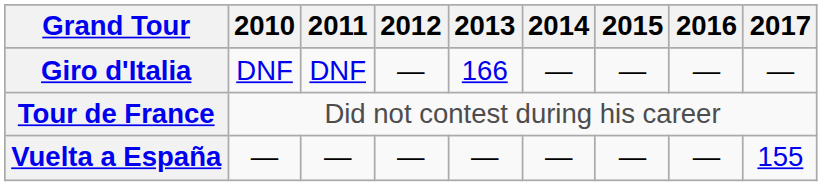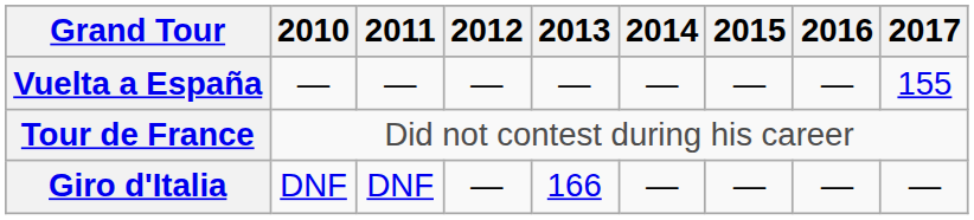 <table class="wikitable plainrowheaders">
 <tr>
 <th scope="col"><a href='#'>Grand Tour</a></th>
 <th scope="col">2010</th>
 <th scope="col">2011</th>
 <th scope="col">2012</th>
 <th scope="col">2013</th>
 <th scope="col">2014</th>
 <th scope="col">2015</th>
 <th scope="col">2016</th>
 <th scope="col">2017</th>
 </tr>
 <tr style="text-align:center;">
+<th scope="row"> <a href='#'>Vuelta a España</a></th>
+<td>—</td>
+<td>—</td>
+<td>—</td>
+<td>—</td>
+<td>—</td>
+<td>—</td>
+<td>—</td>
+<td><a href='#'>155</a></td>
+</tr>
+<tr style="text-align:center;">
+<th scope="row"> <a href='#'>Tour de France</a></th>
+<td style="color:#4d4d4d;" colspan=8>Did not contest during his career</td>
+</tr>
+<tr style="text-align:center;">
 <th scope="row"> <a href='#'>Giro d'Italia</a></th>
 <td><a href='#'>DNF</a></td>
 <td><a href='#'>DNF</a></td>
 <td>—</td>
 <td><a href='#'>166</a></td>
 <td>—</td>
 <td>—</td>
 <td>—</td>
 <td>—</td>
 </tr>
-<tr style="text-align:center;">
-<th scope="row"> <a href='#'>Tour de France</a></th>
-<td style="color:#4d4d4d;" colspan=8>Did not contest during his career</td>
-</tr>
-<tr style="text-align:center;">
-<th scope="row"> <a href='#'>Vuelta a España</a></th>
-<td>—</td>
-<td>—</td>
-<td>—</td>
-<td>—</td>
-<td>—</td>
-<td>—</td>
-<td>—</td>
-<td><a href='#'>155</a></td>
-</tr>
 </table>
